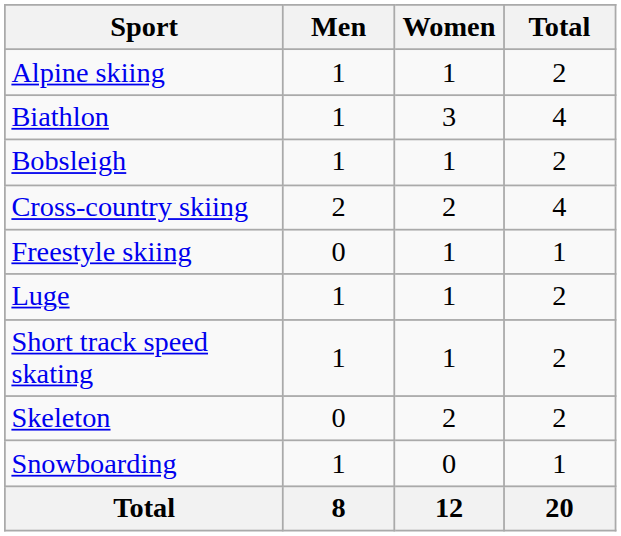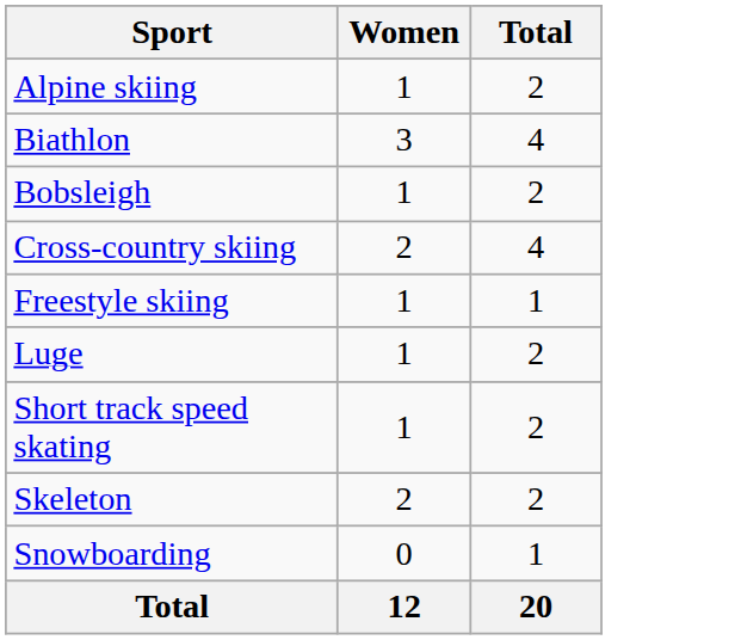 <table class="wikitable sortable" style="text-align:center;">
 <tr>
 <th width=150>Sport</th>
-<th width=55>Men</th>
 <th width=55>Women</th>
 <th width=55>Total</th>
 </tr>
 <tr>
 <td align=left><a href='#'>Alpine skiing</a></td>
 <td>1</td>
-<td>1</td>
 <td>2</td>
 </tr>
 <tr>
 <td align=left><a href='#'>Biathlon</a></td>
-<td>1</td>
 <td>3</td>
 <td>4</td>
 </tr>
 <tr>
 <td align=left><a href='#'>Bobsleigh</a></td>
 <td>1</td>
-<td>1</td>
 <td>2</td>
 </tr>
 <tr>
 <td align=left><a href='#'>Cross-country skiing</a></td>
 <td>2</td>
-<td>2</td>
 <td>4</td>
 </tr>
 <tr>
 <td align=left><a href='#'>Freestyle skiing</a></td>
-<td>0</td>
 <td>1</td>
 <td>1</td>
 </tr>
 <tr>
 <td align=left><a href='#'>Luge</a></td>
 <td>1</td>
-<td>1</td>
 <td>2</td>
 </tr>
 <tr>
 <td align=left><a href='#'>Short track speed skating</a></td>
 <td>1</td>
-<td>1</td>
 <td>2</td>
 </tr>
 <tr>
 <td align=left><a href='#'>Skeleton</a></td>
-<td>0</td>
 <td>2</td>
 <td>2</td>
 </tr>
 <tr>
 <td align=left><a href='#'>Snowboarding</a></td>
-<td>1</td>
 <td>0</td>
 <td>1</td>
 </tr>
 <tr>
 <th>Total</th>
-<th>8</th>
 <th>12</th>
 <th>20</th>
 </tr>
 </table>
